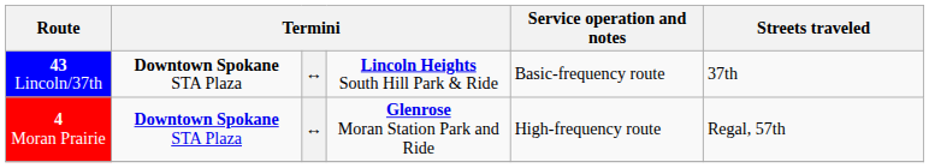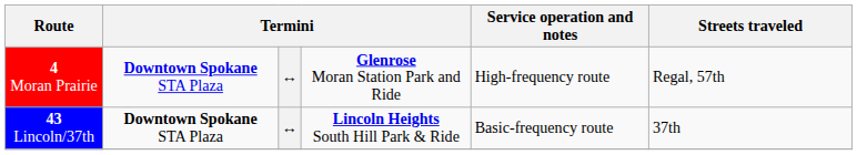 <table class=wikitable style="font-size: 100%">
 <tr>
 <th width="100px">Route</th>
 <th colspan=3>Termini</th>
 <th width="250px">Service operation and notes</th>
 <th width="300px">Streets traveled</th>
+</tr>
+<tr>
+<td style="background:red; color:white" align="center" valign=center><div><strong>4</strong><br>Moran Prairie</div></td>
+<td ! width="240px" align="center"><strong><a href='#'>Downtown Spokane</a></strong><br><a href='#'>STA Plaza</a><br></td>
+<th><span>↔</span></th>
+<td ! width="240px" align="center"><strong><a href='#'>Glenrose</a></strong><br>Moran Station Park and Ride<br></td>
+<td>High-frequency route</td>
+<td>Regal, 57th</td>
 </tr>
 <tr>
 <td style="background:blue; color:white" align="center" valign=center><div><strong>43</strong><br>Lincoln/37th</div></td>
 <td ! width="240px" align="center"><strong>Downtown Spokane</strong> <br>STA Plaza<br></td>
 <th><span>↔</span></th>
 <td ! width="240px" align="center"><strong><a href='#'>Lincoln Heights</a></strong><br>South Hill Park & Ride<br></td>
 <td>Basic-frequency route</td>
 <td>37th</td>
 </tr>
 <tr>
-<td style="background:red; color:white" align="center" valign=center><div><strong>4</strong><br>Moran Prairie</div></td>
-<td ! width="240px" align="center"><strong><a href='#'>Downtown Spokane</a></strong><br><a href='#'>STA Plaza</a><br></td>
-<th><span>↔</span></th>
-<td ! width="240px" align="center"><strong><a href='#'>Glenrose</a></strong><br>Moran Station Park and Ride<br></td>
-<td>High-frequency route</td>
-<td>Regal, 57th</td>
-</tr>
-<tr>
 </tr>
 </table>
